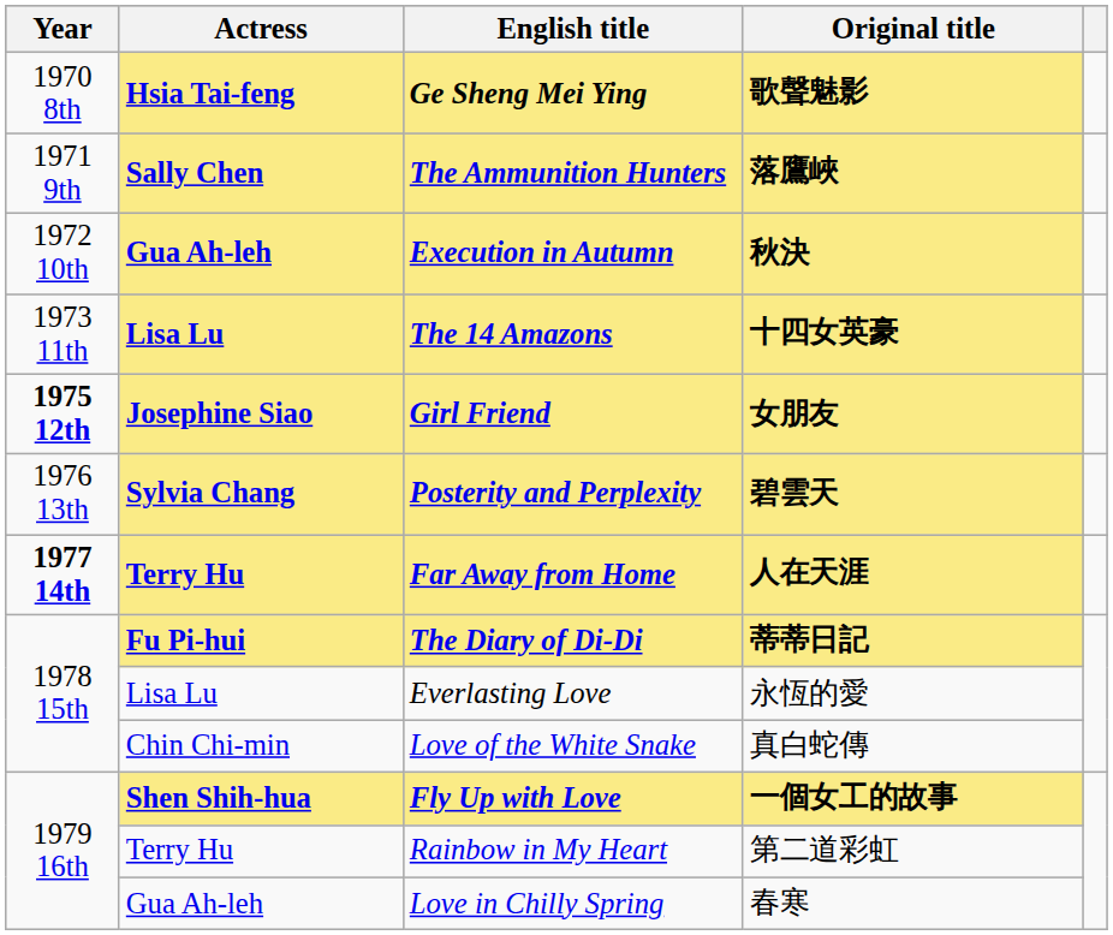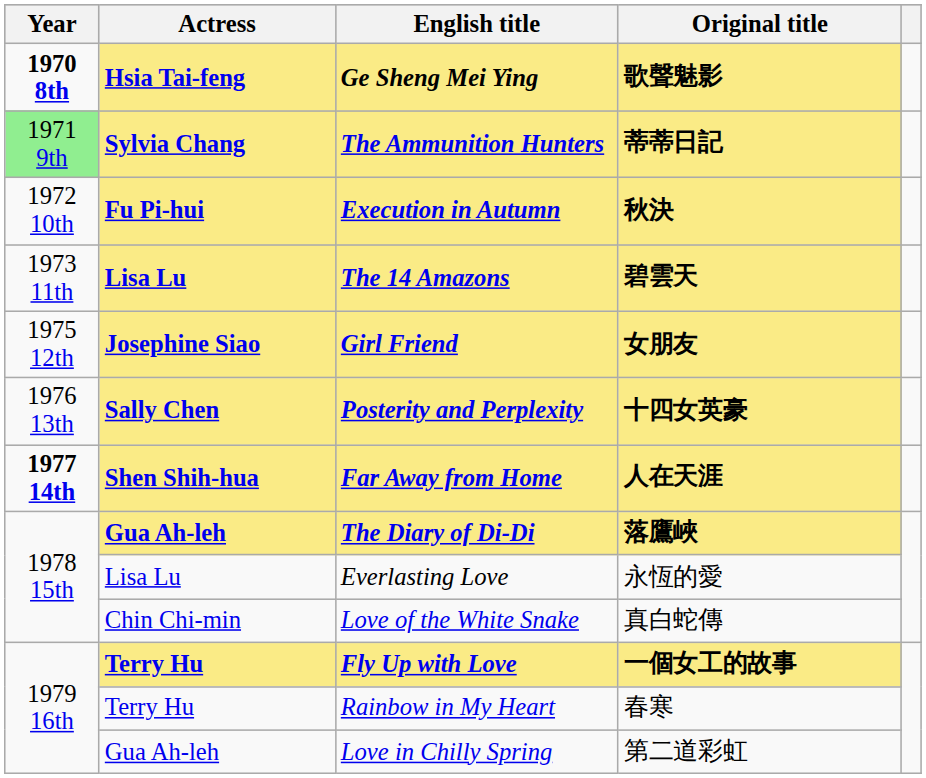 <table class="wikitable">
 <tr style="background:#bebebe;">
 <th style="width:10%;">Year</th>
 <th style="width:25%;">Actress</th>
 <th style="width:30%;">English title</th>
 <th style="width:30%;">Original title</th>
 <th style="width:2%;"></th>
 </tr>
 <tr>
-<td style="text-align:center">1970<br><a href='#'>8th</a></td>
+<td style="text-align:center"><strong>1970<br><a href='#'>8th</a></strong></td>
 <td style="background:#FAEB86"><strong><a href='#'>Hsia Tai-feng</a></strong></td>
 <td style="background:#FAEB86"><strong><em>Ge Sheng Mei Ying</em></strong></td>
 <td style="background:#FAEB86"><strong>歌聲魅影</strong></td>
 <td></td>
 </tr>
 <tr>
-<td style="text-align:center">1971<br><a href='#'>9th</a></td>
-<td style="background:#FAEB86"><strong><a href='#'>Sally Chen</a></strong></td>
+<td style="background: lightgreen; text-align:center">1971<br><a href='#'>9th</a></td>
+<td style="background:#FAEB86"><strong><a href='#'>Sylvia Chang</a></strong></td>
 <td style="background:#FAEB86"><strong><em><a href='#'>The Ammunition Hunters</a></em></strong></td>
-<td style="background:#FAEB86"><strong>落鷹峽</strong></td>
+<td style="background:#FAEB86"><strong>蒂蒂日記</strong></td>
 <td></td>
 </tr>
 <tr>
 <td style="text-align:center">1972<br><a href='#'>10th</a></td>
-<td style="background:#FAEB86"><strong><a href='#'>Gua Ah-leh</a></strong></td>
+<td style="background:#FAEB86"><strong><a href='#'>Fu Pi-hui</a></strong></td>
 <td style="background:#FAEB86"><strong><em><a href='#'>Execution in Autumn</a></em></strong></td>
 <td style="background:#FAEB86"><strong>秋決</strong></td>
 <td></td>
 </tr>
 <tr>
 <td style="text-align:center">1973<br><a href='#'>11th</a></td>
 <td style="background:#FAEB86"><strong><a href='#'>Lisa Lu</a></strong></td>
 <td style="background:#FAEB86"><strong><em><a href='#'>The 14 Amazons</a></em></strong></td>
-<td style="background:#FAEB86"><strong>十四女英豪</strong></td>
+<td style="background:#FAEB86"><strong>碧雲天</strong></td>
 <td></td>
 </tr>
 <tr>
-<td style="text-align:center"><strong>1975<br><a href='#'>12th</a></strong></td>
+<td style="text-align:center">1975<br><a href='#'>12th</a></td>
 <td style="background:#FAEB86"><strong><a href='#'>Josephine Siao</a></strong></td>
 <td style="background:#FAEB86"><strong><em><a href='#'>Girl Friend</a></em></strong></td>
 <td style="background:#FAEB86"><strong>女朋友</strong></td>
 <td></td>
 </tr>
 <tr>
 <td style="text-align:center">1976<br><a href='#'>13th</a></td>
-<td style="background:#FAEB86"><strong><a href='#'>Sylvia Chang</a></strong></td>
+<td style="background:#FAEB86"><strong><a href='#'>Sally Chen</a></strong></td>
 <td style="background:#FAEB86"><strong><em><a href='#'>Posterity and Perplexity</a></em></strong></td>
-<td style="background:#FAEB86"><strong>碧雲天</strong></td>
+<td style="background:#FAEB86"><strong>十四女英豪</strong></td>
 <td></td>
 </tr>
 <tr>
 <td style="text-align:center"><strong>1977<br><a href='#'>14th</a></strong></td>
-<td style="background:#FAEB86"><strong><a href='#'>Terry Hu</a></strong></td>
+<td style="background:#FAEB86"><strong><a href='#'>Shen Shih-hua</a></strong></td>
 <td style="background:#FAEB86"><strong><em><a href='#'>Far Away from Home</a></em></strong></td>
 <td style="background:#FAEB86"><strong>人在天涯</strong></td>
 <td></td>
 </tr>
 <tr>
 <td rowspan="3" style="text-align:center">1978<br><a href='#'>15th</a></td>
-<td style="background:#FAEB86"><strong><a href='#'>Fu Pi-hui</a></strong></td>
+<td style="background:#FAEB86"><strong><a href='#'>Gua Ah-leh</a></strong></td>
 <td style="background:#FAEB86"><strong><em><a href='#'>The Diary of Di-Di</a></em></strong></td>
-<td style="background:#FAEB86"><strong>蒂蒂日記</strong></td>
+<td style="background:#FAEB86"><strong>落鷹峽</strong></td>
 <td rowspan=3></td>
 </tr>
 <tr>
 <td><a href='#'>Lisa Lu</a></td>
 <td><em>Everlasting Love</em></td>
 <td>永恆的愛</td>
 </tr>
 <tr>
 <td><a href='#'>Chin Chi-min</a></td>
 <td><em><a href='#'>Love of the White Snake</a></em></td>
 <td>真白蛇傳</td>
 </tr>
 <tr>
 <td rowspan="3" style="text-align:center">1979<br><a href='#'>16th</a></td>
-<td style="background:#FAEB86"><strong><a href='#'>Shen Shih-hua</a></strong></td>
+<td style="background:#FAEB86"><strong><a href='#'>Terry Hu</a></strong></td>
 <td style="background:#FAEB86"><strong><em><a href='#'>Fly Up with Love</a></em></strong></td>
 <td style="background:#FAEB86"><strong>一個女工的故事</strong></td>
 <td rowspan=3></td>
 </tr>
 <tr>
 <td><a href='#'>Terry Hu</a></td>
 <td><em><a href='#'>Rainbow in My Heart</a></em></td>
-<td>第二道彩虹</td>
+<td>春寒</td>
 </tr>
 <tr>
 <td><a href='#'>Gua Ah-leh</a></td>
 <td><em><a href='#'>Love in Chilly Spring</a></em></td>
-<td>春寒</td>
+<td>第二道彩虹</td>
 </tr>
 </table>
